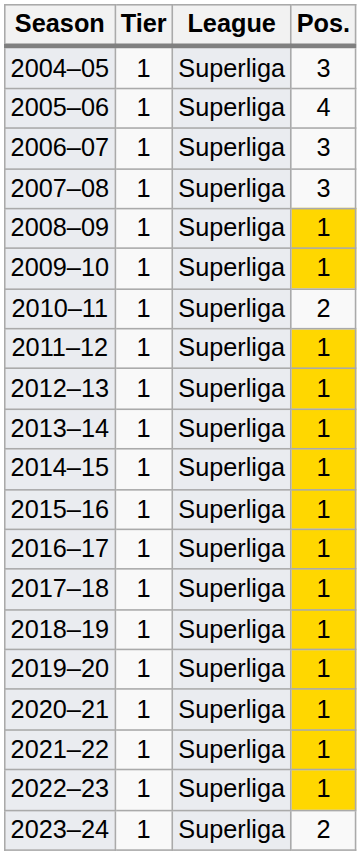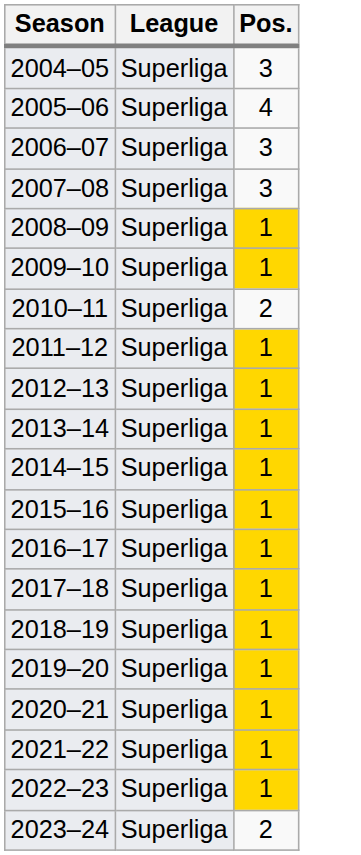 <table class="wikitable" style="font-size:100%; text-align:center">
 <tr>
 <th>Season</th>
-<th>Tier</th>
 <th>League</th>
 <th>Pos.</th>
 </tr>
 <tr style="border-top: 3px solid grey">
 <td style="background:#EAECF0">2004–05</td>
-<td align="center">1</td>
 <td style="background:#EAECF0">Superliga</td>
 <td align="center">3</td>
 </tr>
 <tr>
 <td style="background:#EAECF0">2005–06</td>
-<td align="center">1</td>
 <td style="background:#EAECF0">Superliga</td>
 <td align="center">4</td>
 </tr>
 <tr>
 <td style="background:#EAECF0">2006–07</td>
-<td align="center">1</td>
 <td style="background:#EAECF0">Superliga</td>
 <td align="center">3</td>
 </tr>
 <tr>
 <td style="background:#EAECF0">2007–08</td>
-<td align="center">1</td>
 <td style="background:#EAECF0">Superliga</td>
 <td align="center">3</td>
 </tr>
 <tr>
 <td style="background:#EAECF0">2008–09</td>
-<td align="center">1</td>
 <td style="background:#EAECF0">Superliga</td>
 <td align="center" style="background-color:Gold">1</td>
 </tr>
 <tr>
 <td style="background:#EAECF0">2009–10</td>
-<td align="center">1</td>
 <td style="background:#EAECF0">Superliga</td>
 <td align="center" style="background-color:Gold">1</td>
 </tr>
 <tr>
 <td style="background:#EAECF0">2010–11</td>
-<td align="center">1</td>
 <td style="background:#EAECF0">Superliga</td>
 <td align="center">2</td>
 </tr>
 <tr>
 <td style="background:#EAECF0">2011–12</td>
-<td align="center">1</td>
 <td style="background:#EAECF0">Superliga</td>
 <td align="center" style="background-color:Gold">1</td>
 </tr>
 <tr>
 <td style="background:#EAECF0">2012–13</td>
-<td align="center">1</td>
 <td style="background:#EAECF0">Superliga</td>
 <td align="center" style="background-color:Gold">1</td>
 </tr>
 <tr>
 <td style="background:#EAECF0">2013–14</td>
-<td align="center">1</td>
 <td style="background:#EAECF0">Superliga</td>
 <td align="center" style="background-color:Gold">1</td>
 </tr>
 <tr>
 <td style="background:#EAECF0">2014–15</td>
-<td align="center">1</td>
 <td style="background:#EAECF0">Superliga</td>
 <td align="center" style="background-color:Gold">1</td>
 </tr>
 <tr>
 <td style="background:#EAECF0">2015–16</td>
-<td align="center">1</td>
 <td style="background:#EAECF0">Superliga</td>
 <td align="center" style="background-color:Gold">1</td>
 </tr>
 <tr>
 <td style="background:#EAECF0">2016–17</td>
-<td align="center">1</td>
 <td style="background:#EAECF0">Superliga</td>
 <td align="center" style="background-color:Gold">1</td>
 </tr>
 <tr>
 <td style="background:#EAECF0">2017–18</td>
-<td align="center">1</td>
 <td style="background:#EAECF0">Superliga</td>
 <td align="center" style="background-color:Gold">1</td>
 </tr>
 <tr>
 <td style="background:#EAECF0">2018–19</td>
-<td align="center">1</td>
 <td style="background:#EAECF0">Superliga</td>
 <td align="center" style="background-color:Gold">1</td>
 </tr>
 <tr>
 <td style="background:#EAECF0">2019–20</td>
-<td align="center">1</td>
 <td style="background:#EAECF0">Superliga</td>
 <td align="center" style="background-color:Gold">1</td>
 </tr>
 <tr>
 <td style="background:#EAECF0">2020–21</td>
-<td align="center">1</td>
 <td style="background:#EAECF0">Superliga</td>
 <td align="center" style="background-color:Gold">1</td>
 </tr>
 <tr>
 <td style="background:#EAECF0">2021–22</td>
-<td align="center">1</td>
 <td style="background:#EAECF0">Superliga</td>
 <td align="center" style="background-color:Gold">1</td>
 </tr>
 <tr>
 <td style="background:#EAECF0">2022–23</td>
-<td align="center">1</td>
 <td style="background:#EAECF0">Superliga</td>
 <td align="center" style="background-color:Gold">1</td>
 </tr>
 <tr>
 <td style="background:#EAECF0">2023–24</td>
-<td align="center">1</td>
 <td style="background:#EAECF0">Superliga</td>
 <td align="center">2</td>
 </tr>
 </table>
